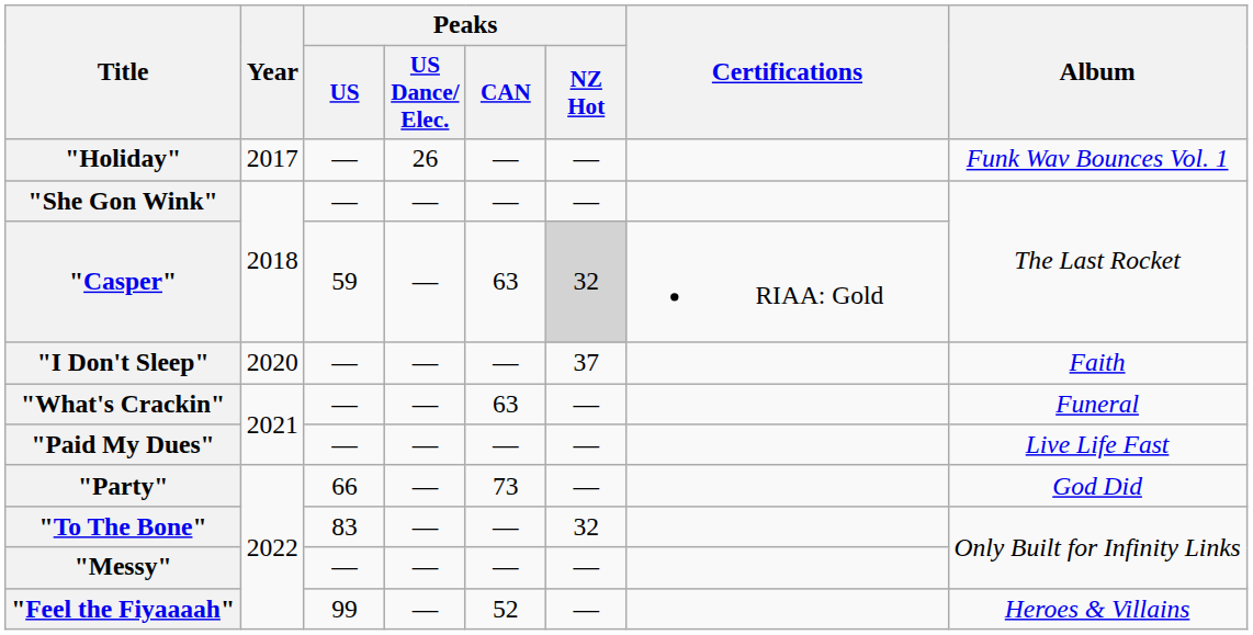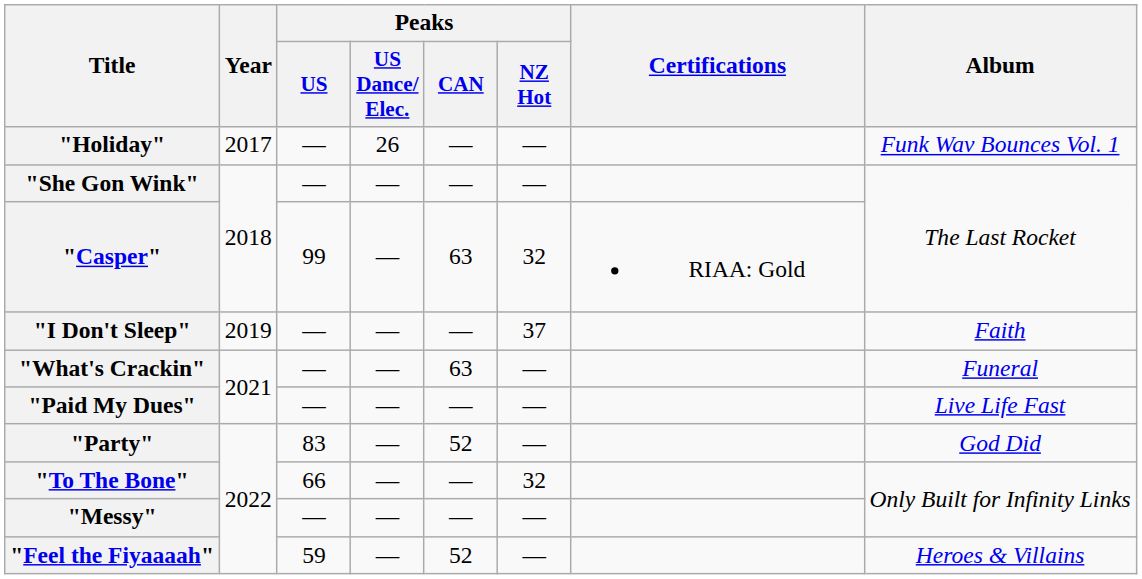 <table class="wikitable plainrowheaders" style="text-align:center;">
 <tr>
 <th scope="col" rowspan="2">Title</th>
 <th scope="col" rowspan="2">Year</th>
 <th scope="col" colspan="4">Peaks</th>
 <th scope="col" rowspan="2" style="width:12em;"><a href='#'>Certifications</a></th>
 <th scope="col" rowspan="2">Album</th>
 </tr>
 <tr>
 <th scope="col" style="width:3em;font-size:90%;"><a href='#'>US</a><br></th>
 <th scope="col" style="width:3em;font-size:90%;"><a href='#'>US<br>Dance/<br>Elec.</a><br></th>
 <th scope="col" style="width:3em;font-size:90%;"><a href='#'>CAN</a><br></th>
 <th scope="col" style="width:3em;font-size:90%;"><a href='#'>NZ<br>Hot</a><br></th>
 </tr>
 <tr>
 <th scope="row">"Holiday"<br></th>
 <td>2017</td>
 <td>—</td>
 <td>26</td>
 <td>—</td>
 <td>—</td>
 <td></td>
 <td><em><a href='#'>Funk Wav Bounces Vol. 1</a></em></td>
 </tr>
 <tr>
 <th scope="row">"She Gon Wink"</th>
 <td rowspan="2">2018</td>
 <td>—</td>
 <td>—</td>
 <td>—</td>
 <td>—</td>
 <td></td>
 <td rowspan="2"><em>The Last Rocket</em></td>
 </tr>
 <tr>
 <th scope="row">"<a href='#'>Casper</a>"</th>
-<td>59</td>
+<td>99</td>
 <td>—</td>
 <td>63</td>
-<td style="background: lightgrey;">32</td>
+<td>32</td>
 <td><br><ul><li>RIAA: Gold</li></ul></td>
 </tr>
 <tr>
 <th scope="row">"I Don't Sleep"<br></th>
-<td>2020</td>
+<td>2019</td>
 <td>—</td>
 <td>—</td>
 <td>—</td>
 <td>37</td>
 <td></td>
 <td><em><a href='#'>Faith</a></em></td>
 </tr>
 <tr>
 <th scope="row">"What's Crackin"<br></th>
 <td rowspan="2">2021</td>
 <td>—</td>
 <td>—</td>
 <td>63</td>
 <td>—</td>
 <td></td>
 <td><em><a href='#'>Funeral</a></em></td>
 </tr>
 <tr>
 <th scope="row">"Paid My Dues"<br></th>
 <td>—</td>
 <td>—</td>
 <td>—</td>
 <td>—</td>
 <td></td>
 <td><em><a href='#'>Live Life Fast</a></em></td>
 </tr>
 <tr>
 <th scope="row">"Party"<br></th>
 <td rowspan="4">2022</td>
-<td>66</td>
+<td>83</td>
 <td>—</td>
-<td>73</td>
+<td>52</td>
 <td>—</td>
 <td></td>
 <td><em><a href='#'>God Did</a></em></td>
 </tr>
 <tr>
 <th scope="row">"<a href='#'>To The Bone</a>"<br></th>
-<td>83</td>
+<td>66</td>
 <td>—</td>
 <td>—</td>
 <td>32</td>
 <td></td>
 <td rowspan="2"><em>Only Built for Infinity Links</em></td>
 </tr>
 <tr>
 <th scope="row">"Messy"<br></th>
 <td>—</td>
 <td>—</td>
 <td>—</td>
 <td>—</td>
 <td></td>
 </tr>
 <tr>
 <th scope="row">"<a href='#'>Feel the Fiyaaaah</a>"<br></th>
-<td>99</td>
+<td>59</td>
 <td>—</td>
 <td>52</td>
 <td>—</td>
 <td></td>
 <td><em><a href='#'>Heroes & Villains</a></em></td>
 </tr>
 </table>
